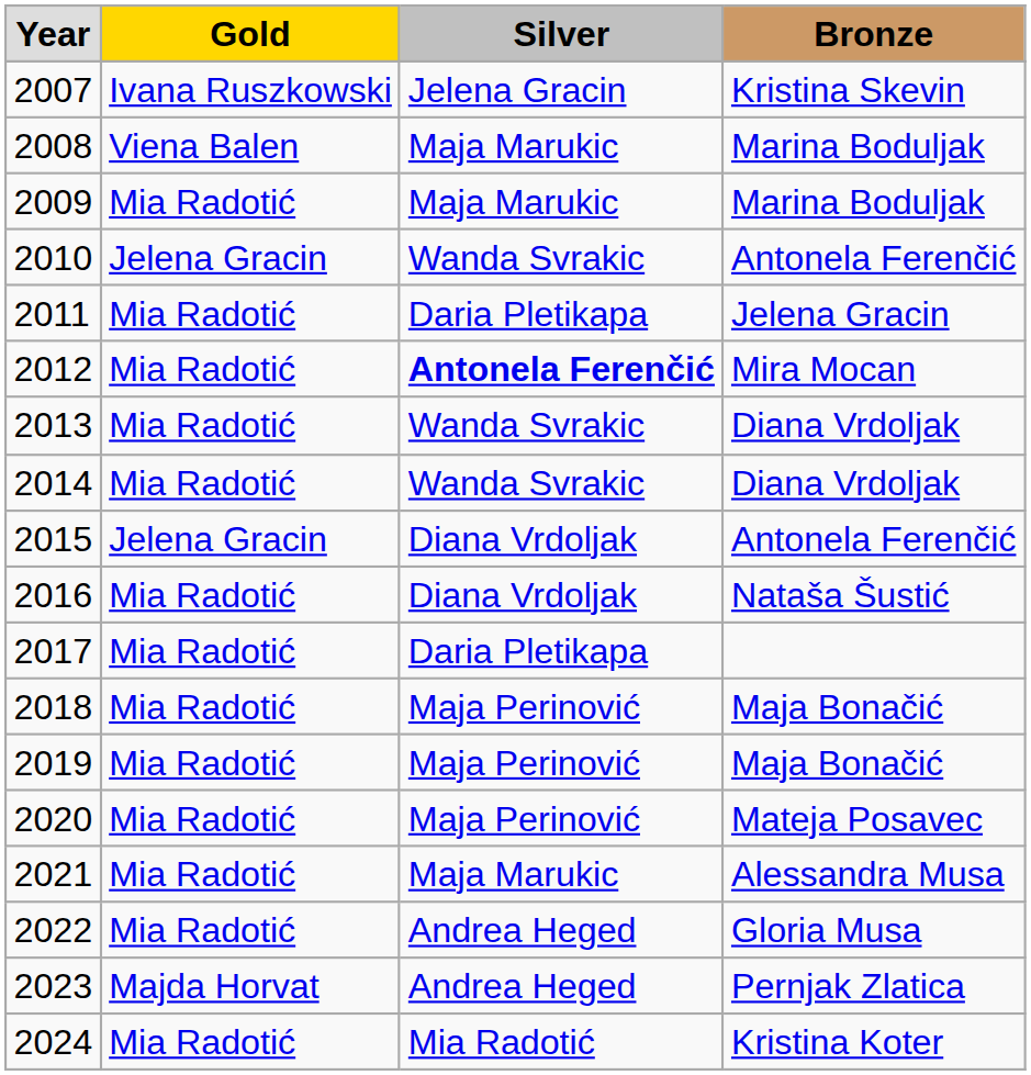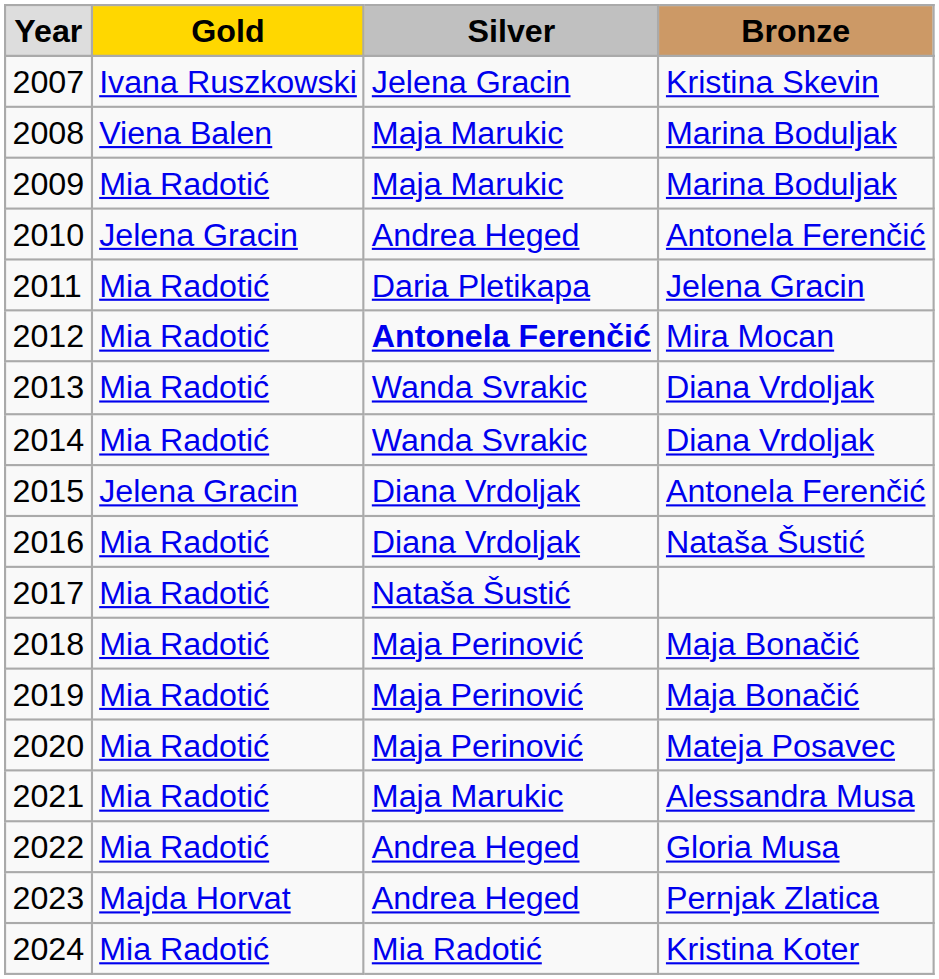 <table class="wikitable sortable" style="font-size:95%">
 <tr style="text-align:center; background:#e4e4e4; font-weight:bold;">
 <td style="background:#ddd; ">Year</td>
 <td style="background:gold; ">Gold</td>
 <td style="background:silver; ">Silver</td>
 <td style="background:#c96; ">Bronze</td>
 </tr>
 <tr style="background:#efefef;">
 </tr>
 <tr>
 <td>2007</td>
 <td><a href='#'>Ivana Ruszkowski</a></td>
 <td><a href='#'>Jelena Gracin</a></td>
 <td><a href='#'>Kristina Skevin</a></td>
 </tr>
 <tr>
 <td>2008</td>
 <td><a href='#'>Viena Balen</a></td>
 <td><a href='#'>Maja Marukic</a></td>
 <td><a href='#'>Marina Boduljak</a></td>
 </tr>
 <tr>
 <td>2009</td>
 <td><a href='#'>Mia Radotić</a></td>
 <td><a href='#'>Maja Marukic</a></td>
 <td><a href='#'>Marina Boduljak</a></td>
 </tr>
 <tr>
 <td>2010</td>
 <td><a href='#'>Jelena Gracin</a></td>
-<td><a href='#'>Wanda Svrakic</a></td>
+<td><a href='#'>Andrea Heged</a></td>
 <td><a href='#'>Antonela Ferenčić</a></td>
 </tr>
 <tr>
 <td>2011</td>
 <td><a href='#'>Mia Radotić</a></td>
 <td><a href='#'>Daria Pletikapa</a></td>
 <td><a href='#'>Jelena Gracin</a></td>
 </tr>
 <tr>
 <td>2012</td>
 <td><a href='#'>Mia Radotić</a></td>
 <td><strong><a href='#'>Antonela Ferenčić</a></strong></td>
 <td><a href='#'>Mira Mocan</a></td>
 </tr>
 <tr>
 <td>2013</td>
 <td><a href='#'>Mia Radotić</a></td>
 <td><a href='#'>Wanda Svrakic</a></td>
 <td><a href='#'>Diana Vrdoljak</a></td>
 </tr>
 <tr>
 <td>2014</td>
 <td><a href='#'>Mia Radotić</a></td>
 <td><a href='#'>Wanda Svrakic</a></td>
 <td><a href='#'>Diana Vrdoljak</a></td>
 </tr>
 <tr>
 <td>2015</td>
 <td><a href='#'>Jelena Gracin</a></td>
 <td><a href='#'>Diana Vrdoljak</a></td>
 <td><a href='#'>Antonela Ferenčić</a></td>
 </tr>
 <tr>
 <td>2016</td>
 <td><a href='#'>Mia Radotić</a></td>
 <td><a href='#'>Diana Vrdoljak</a></td>
 <td><a href='#'>Nataša Šustić</a></td>
 </tr>
 <tr>
 <td>2017</td>
 <td><a href='#'>Mia Radotić</a></td>
-<td><a href='#'>Daria Pletikapa</a></td>
+<td><a href='#'>Nataša Šustić</a></td>
 <td></td>
 </tr>
 <tr>
 <td>2018</td>
 <td><a href='#'>Mia Radotić</a></td>
 <td><a href='#'>Maja Perinović</a></td>
 <td><a href='#'>Maja Bonačić</a></td>
 </tr>
 <tr>
 <td>2019</td>
 <td><a href='#'>Mia Radotić</a></td>
 <td><a href='#'>Maja Perinović</a></td>
 <td><a href='#'>Maja Bonačić</a></td>
 </tr>
 <tr>
 <td>2020</td>
 <td><a href='#'>Mia Radotić</a></td>
 <td><a href='#'>Maja Perinović</a></td>
 <td><a href='#'>Mateja Posavec</a></td>
 </tr>
 <tr>
 <td>2021</td>
 <td><a href='#'>Mia Radotić</a></td>
 <td><a href='#'>Maja Marukic</a></td>
 <td><a href='#'>Alessandra Musa</a></td>
 </tr>
 <tr>
 <td>2022</td>
 <td><a href='#'>Mia Radotić</a></td>
 <td><a href='#'>Andrea Heged</a></td>
 <td><a href='#'>Gloria Musa</a></td>
 </tr>
 <tr>
 <td>2023</td>
 <td><a href='#'>Majda Horvat</a></td>
 <td><a href='#'>Andrea Heged</a></td>
 <td><a href='#'>Pernjak Zlatica</a></td>
 </tr>
 <tr>
 <td>2024</td>
 <td><a href='#'>Mia Radotić</a></td>
 <td><a href='#'>Mia Radotić</a></td>
 <td><a href='#'>Kristina Koter</a></td>
 </tr>
 </table>
